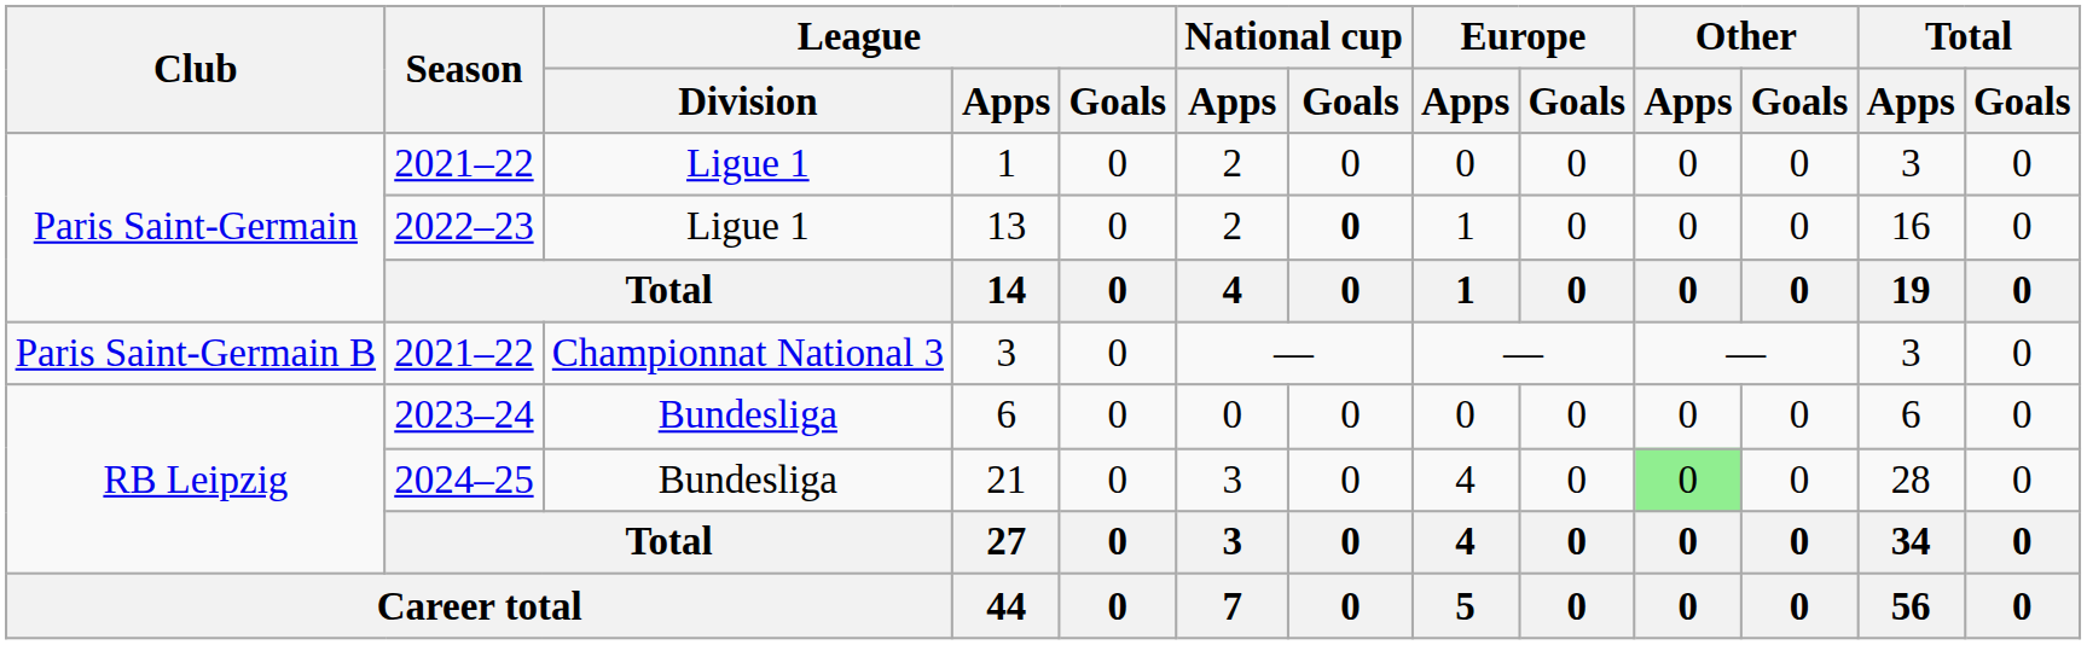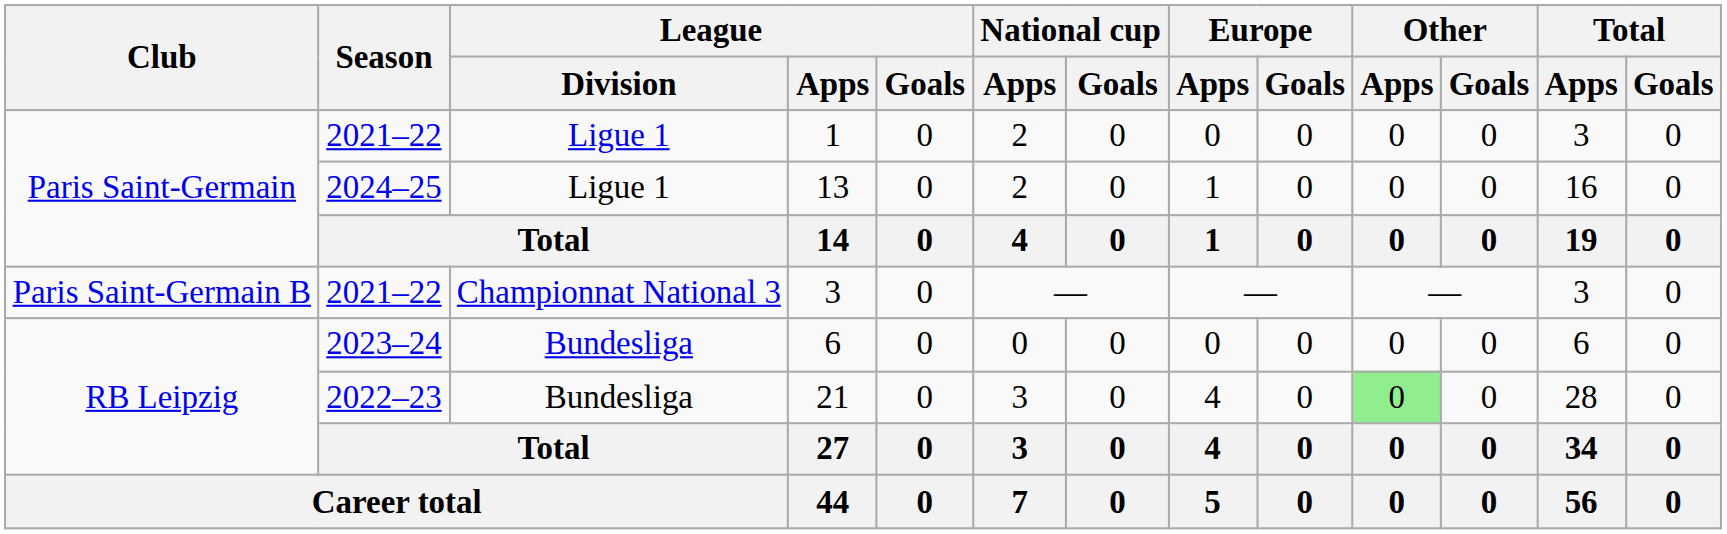 <table class="wikitable" Style="text-align: center">
 <tr>
 <th rowspan="2">Club</th>
 <th rowspan="2">Season</th>
 <th colspan="3">League</th>
 <th colspan="2">National cup</th>
 <th colspan="2">Europe</th>
 <th colspan="2">Other</th>
 <th colspan="2">Total</th>
 </tr>
 <tr>
 <th>Division</th>
 <th>Apps</th>
 <th>Goals</th>
 <th>Apps</th>
 <th>Goals</th>
 <th>Apps</th>
 <th>Goals</th>
 <th>Apps</th>
 <th>Goals</th>
 <th>Apps</th>
 <th>Goals</th>
 </tr>
 <tr>
 <td rowspan="3"><a href='#'>Paris Saint-Germain</a></td>
 <td><a href='#'>2021–22</a></td>
 <td><a href='#'>Ligue 1</a></td>
 <td>1</td>
 <td>0</td>
 <td>2</td>
 <td>0</td>
 <td>0</td>
 <td>0</td>
 <td>0</td>
 <td>0</td>
 <td>3</td>
 <td>0</td>
 </tr>
 <tr>
-<td><a href='#'>2022–23</a></td>
+<td><a href='#'>2024–25</a></td>
 <td>Ligue 1</td>
 <td>13</td>
 <td>0</td>
 <td>2</td>
-<td><strong>0</strong></td>
+<td>0</td>
 <td>1</td>
 <td>0</td>
 <td>0</td>
 <td>0</td>
 <td>16</td>
 <td>0</td>
 </tr>
 <tr>
 <th colspan="2">Total</th>
 <th>14</th>
 <th>0</th>
 <th>4</th>
 <th>0</th>
 <th>1</th>
 <th>0</th>
 <th>0</th>
 <th>0</th>
 <th>19</th>
 <th>0</th>
 </tr>
 <tr>
 <td><a href='#'>Paris Saint-Germain B</a></td>
 <td><a href='#'>2021–22</a></td>
 <td><a href='#'>Championnat National 3</a></td>
 <td>3</td>
 <td>0</td>
 <td colspan="2">—</td>
 <td colspan="2">—</td>
 <td colspan="2">—</td>
 <td>3</td>
 <td>0</td>
 </tr>
 <tr>
 <td rowspan="3"><a href='#'>RB Leipzig</a></td>
 <td><a href='#'>2023–24</a></td>
 <td><a href='#'>Bundesliga</a></td>
 <td>6</td>
 <td>0</td>
 <td>0</td>
 <td>0</td>
 <td>0</td>
 <td>0</td>
 <td>0</td>
 <td>0</td>
 <td>6</td>
 <td>0</td>
 </tr>
 <tr>
-<td><a href='#'>2024–25</a></td>
+<td><a href='#'>2022–23</a></td>
 <td>Bundesliga</td>
 <td>21</td>
 <td>0</td>
 <td>3</td>
 <td>0</td>
 <td>4</td>
 <td>0</td>
 <td style="background: lightgreen;">0</td>
 <td>0</td>
 <td>28</td>
 <td>0</td>
 </tr>
 <tr>
 <th colspan="2">Total</th>
 <th>27</th>
 <th>0</th>
 <th>3</th>
 <th>0</th>
 <th>4</th>
 <th>0</th>
 <th>0</th>
 <th>0</th>
 <th>34</th>
 <th>0</th>
 </tr>
 <tr>
 <th colspan="3">Career total</th>
 <th>44</th>
 <th>0</th>
 <th>7</th>
 <th>0</th>
 <th>5</th>
 <th>0</th>
 <th>0</th>
 <th>0</th>
 <th>56</th>
 <th>0</th>
 </tr>
 </table>
